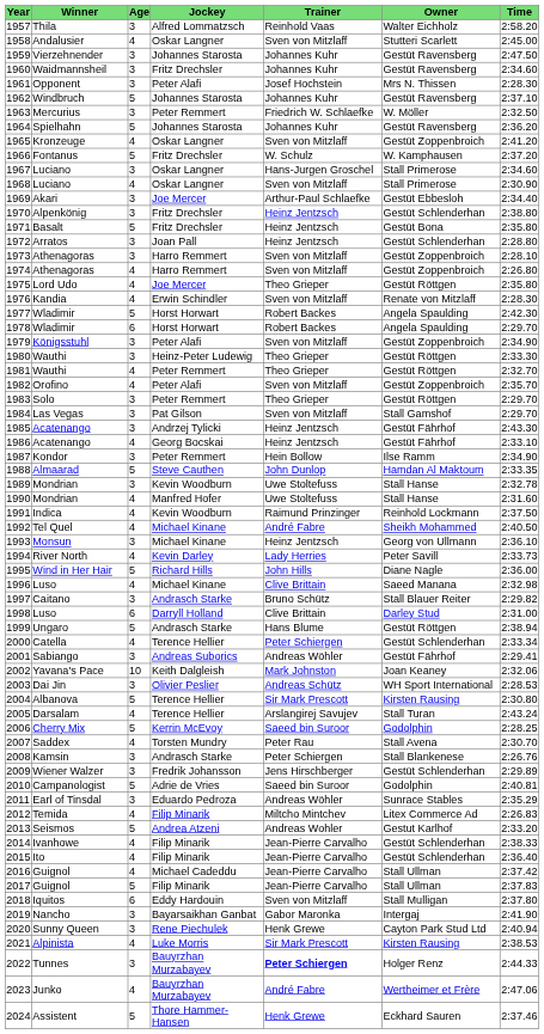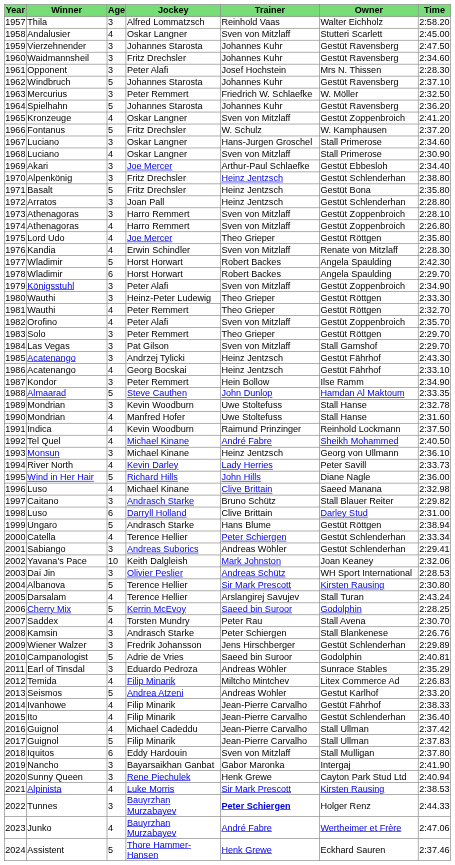 <table class = "sortable" | border="1" style="border-collapse: collapse; font-size:90%">
 <tr bgcolor="#77dd77" align="center">
 <th>Year</th>
 <th>Winner</th>
 <th>Age</th>
 <th>Jockey</th>
 <th>Trainer</th>
 <th>Owner</th>
 <th>Time</th>
 </tr>
 <tr>
 <td>1957</td>
 <td width=125px>Thila</td>
 <td>3</td>
 <td width=147px>Alfred Lommatzsch</td>
 <td width=154px>Reinhold Vaas</td>
 <td width=154px>Walter Eichholz</td>
 <td>2:58.20</td>
 </tr>
 <tr>
 <td>1958</td>
 <td>Andalusier</td>
 <td>4</td>
 <td>Oskar Langner</td>
 <td>Sven von Mitzlaff</td>
 <td>Stutteri Scarlett</td>
 <td>2:45.00</td>
 </tr>
 <tr>
 <td>1959</td>
 <td>Vierzehnender</td>
 <td>3</td>
 <td>Johannes Starosta</td>
 <td>Johannes Kuhr</td>
 <td>Gestüt Ravensberg</td>
 <td>2:47.50</td>
 </tr>
 <tr>
 <td>1960</td>
 <td>Waidmannsheil</td>
 <td>3</td>
 <td>Fritz Drechsler</td>
 <td>Johannes Kuhr</td>
 <td>Gestüt Ravensberg</td>
 <td>2:34.60</td>
 </tr>
 <tr>
 <td>1961</td>
 <td>Opponent</td>
 <td>3</td>
 <td>Peter Alafi</td>
 <td>Josef Hochstein</td>
 <td>Mrs N. Thissen</td>
 <td>2:28.30</td>
 </tr>
 <tr>
 <td>1962</td>
 <td>Windbruch</td>
 <td>5</td>
 <td>Johannes Starosta</td>
 <td>Johannes Kuhr</td>
 <td>Gestüt Ravensberg</td>
 <td>2:37.10</td>
 </tr>
 <tr>
 <td>1963</td>
 <td>Mercurius</td>
 <td>3</td>
 <td>Peter Remmert</td>
 <td>Friedrich W. Schlaefke </td>
 <td>W. Möller</td>
 <td>2:32.50</td>
 </tr>
 <tr>
 <td>1964</td>
 <td>Spielhahn</td>
 <td>5</td>
 <td>Johannes Starosta</td>
 <td>Johannes Kuhr</td>
 <td>Gestüt Ravensberg</td>
 <td>2:36.20</td>
 </tr>
 <tr>
 <td>1965</td>
 <td>Kronzeuge</td>
 <td>4</td>
 <td>Oskar Langner</td>
 <td>Sven von Mitzlaff</td>
 <td>Gestüt Zoppenbroich</td>
 <td>2:41.20</td>
 </tr>
 <tr>
 <td>1966</td>
 <td>Fontanus</td>
 <td>5</td>
 <td>Fritz Drechsler</td>
 <td>W. Schulz</td>
 <td>W. Kamphausen</td>
 <td>2:37.20</td>
 </tr>
 <tr>
 <td>1967</td>
 <td>Luciano</td>
 <td>3</td>
 <td>Oskar Langner</td>
 <td>Hans-Jurgen Groschel</td>
 <td>Stall Primerose</td>
 <td>2:34.60</td>
 </tr>
 <tr>
 <td>1968</td>
 <td>Luciano</td>
 <td>4</td>
 <td>Oskar Langner</td>
 <td>Sven von Mitzlaff</td>
 <td>Stall Primerose</td>
 <td>2:30.90</td>
 </tr>
 <tr>
 <td>1969</td>
 <td>Akari</td>
 <td>3</td>
 <td><a href='#'>Joe Mercer</a></td>
 <td>Arthur-Paul Schlaefke</td>
 <td>Gestüt Ebbesloh</td>
 <td>2:34.40</td>
 </tr>
 <tr>
 <td>1970</td>
 <td>Alpenkönig</td>
 <td>3</td>
 <td>Fritz Drechsler</td>
 <td><a href='#'>Heinz Jentzsch</a></td>
 <td>Gestüt Schlenderhan</td>
 <td>2:38.80</td>
 </tr>
 <tr>
 <td>1971</td>
 <td>Basalt</td>
 <td>5</td>
 <td>Fritz Drechsler</td>
 <td>Heinz Jentzsch</td>
 <td>Gestüt Bona</td>
 <td>2:35.80</td>
 </tr>
 <tr>
 <td>1972</td>
 <td>Arratos</td>
 <td>3</td>
 <td>Joan Pall</td>
 <td>Heinz Jentzsch</td>
 <td>Gestüt Schlenderhan</td>
 <td>2:28.80</td>
 </tr>
 <tr>
 <td>1973</td>
 <td>Athenagoras</td>
 <td>3</td>
 <td>Harro Remmert</td>
 <td>Sven von Mitzlaff</td>
 <td>Gestüt Zoppenbroich</td>
 <td>2:28.10</td>
 </tr>
 <tr>
 <td>1974</td>
 <td>Athenagoras</td>
 <td>4</td>
 <td>Harro Remmert</td>
 <td>Sven von Mitzlaff</td>
 <td>Gestüt Zoppenbroich</td>
 <td>2:26.80</td>
 </tr>
 <tr>
 <td>1975</td>
 <td>Lord Udo</td>
 <td>4</td>
 <td><a href='#'>Joe Mercer</a></td>
 <td>Theo Grieper</td>
 <td>Gestüt Röttgen</td>
 <td>2:35.80</td>
 </tr>
 <tr>
 <td>1976</td>
 <td>Kandia</td>
 <td>4</td>
 <td>Erwin Schindler</td>
 <td>Sven von Mitzlaff</td>
 <td>Renate von Mitzlaff</td>
 <td>2:28.30</td>
 </tr>
 <tr>
 <td>1977</td>
 <td>Wladimir</td>
 <td>5</td>
 <td>Horst Horwart</td>
 <td>Robert Backes</td>
 <td>Angela Spaulding</td>
 <td>2:42.30</td>
 </tr>
 <tr>
 <td>1978</td>
 <td>Wladimir</td>
 <td>6</td>
 <td>Horst Horwart</td>
 <td>Robert Backes</td>
 <td>Angela Spaulding</td>
 <td>2:29.70</td>
 </tr>
 <tr>
 <td>1979</td>
 <td><a href='#'>Königsstuhl</a></td>
 <td>3</td>
 <td>Peter Alafi</td>
 <td>Sven von Mitzlaff</td>
 <td>Gestüt Zoppenbroich</td>
 <td>2:34.90</td>
 </tr>
 <tr>
 <td>1980</td>
 <td>Wauthi</td>
 <td>3</td>
 <td>Heinz-Peter Ludewig</td>
 <td>Theo Grieper</td>
 <td>Gestüt Röttgen</td>
 <td>2:33.30</td>
 </tr>
 <tr>
 <td>1981</td>
 <td>Wauthi</td>
 <td>4</td>
 <td>Peter Remmert</td>
 <td>Theo Grieper</td>
 <td>Gestüt Röttgen</td>
 <td>2:32.70</td>
 </tr>
 <tr>
 <td>1982</td>
 <td>Orofino</td>
 <td>4</td>
 <td>Peter Alafi</td>
 <td>Sven von Mitzlaff</td>
 <td>Gestüt Zoppenbroich</td>
 <td>2:35.70</td>
 </tr>
 <tr>
 <td>1983</td>
 <td>Solo</td>
 <td>3</td>
 <td>Peter Remmert</td>
 <td>Theo Grieper</td>
 <td>Gestüt Röttgen</td>
 <td>2:29.70</td>
 </tr>
 <tr>
 <td>1984</td>
 <td>Las Vegas</td>
 <td>3</td>
 <td>Pat Gilson</td>
 <td>Sven von Mitzlaff</td>
 <td>Stall Gamshof</td>
 <td>2:29.70</td>
 </tr>
 <tr>
 <td>1985</td>
 <td><a href='#'>Acatenango</a></td>
 <td>3</td>
 <td>Andrzej Tylicki</td>
 <td>Heinz Jentzsch</td>
 <td>Gestüt Fährhof</td>
 <td>2:43.30</td>
 </tr>
 <tr>
 <td>1986</td>
 <td>Acatenango</td>
 <td>4</td>
 <td>Georg Bocskai</td>
 <td>Heinz Jentzsch</td>
 <td>Gestüt Fährhof</td>
 <td>2:33.10</td>
 </tr>
 <tr>
 <td>1987</td>
 <td>Kondor</td>
 <td>3</td>
 <td>Peter Remmert</td>
 <td>Hein Bollow</td>
 <td>Ilse Ramm</td>
 <td>2:34.90</td>
 </tr>
 <tr>
 <td>1988</td>
 <td><a href='#'>Almaarad</a></td>
 <td>5</td>
 <td><a href='#'>Steve Cauthen</a></td>
 <td><a href='#'>John Dunlop</a></td>
 <td><a href='#'>Hamdan Al Maktoum</a></td>
 <td>2:33.35</td>
 </tr>
 <tr>
 <td>1989</td>
 <td>Mondrian</td>
 <td>3</td>
 <td>Kevin Woodburn</td>
 <td>Uwe Stoltefuss</td>
 <td>Stall Hanse</td>
 <td>2:32.78</td>
 </tr>
 <tr>
 <td>1990</td>
 <td>Mondrian</td>
 <td>4</td>
 <td>Manfred Hofer</td>
 <td>Uwe Stoltefuss</td>
 <td>Stall Hanse</td>
 <td>2:31.60</td>
 </tr>
 <tr>
 <td>1991</td>
 <td>Indica</td>
 <td>4</td>
 <td>Kevin Woodburn</td>
 <td>Raimund Prinzinger</td>
 <td>Reinhold Lockmann</td>
 <td>2:37.50</td>
 </tr>
 <tr>
 <td>1992</td>
 <td>Tel Quel</td>
 <td>4</td>
 <td><a href='#'>Michael Kinane</a></td>
 <td><a href='#'>André Fabre</a></td>
 <td><a href='#'>Sheikh Mohammed</a></td>
 <td>2:40.50</td>
 </tr>
 <tr>
 <td>1993</td>
 <td><a href='#'>Monsun</a> </td>
 <td>3</td>
 <td>Michael Kinane</td>
 <td>Heinz Jentzsch</td>
 <td>Georg von Ullmann</td>
 <td>2:36.10</td>
 </tr>
 <tr>
 <td>1994</td>
 <td>River North</td>
 <td>4</td>
 <td><a href='#'>Kevin Darley</a></td>
 <td><a href='#'>Lady Herries</a></td>
 <td>Peter Savill</td>
 <td>2:33.73</td>
 </tr>
 <tr>
 <td>1995</td>
 <td><a href='#'>Wind in Her Hair</a></td>
 <td>5</td>
 <td><a href='#'>Richard Hills</a></td>
 <td><a href='#'>John Hills</a></td>
 <td>Diane Nagle</td>
 <td>2:36.00</td>
 </tr>
 <tr>
 <td>1996</td>
 <td>Luso</td>
 <td>4</td>
 <td>Michael Kinane</td>
 <td><a href='#'>Clive Brittain</a></td>
 <td>Saeed Manana</td>
 <td>2:32.98</td>
 </tr>
 <tr>
 <td>1997</td>
 <td>Caitano</td>
 <td>3</td>
 <td><a href='#'>Andrasch Starke</a></td>
 <td>Bruno Schütz</td>
 <td>Stall Blauer Reiter</td>
 <td>2:29.82</td>
 </tr>
 <tr>
 <td>1998</td>
 <td>Luso</td>
 <td>6</td>
 <td><a href='#'>Darryll Holland</a></td>
 <td>Clive Brittain</td>
 <td><a href='#'>Darley Stud</a></td>
 <td>2:31.00</td>
 </tr>
 <tr>
 <td>1999</td>
 <td>Ungaro</td>
 <td>5</td>
 <td>Andrasch Starke</td>
 <td>Hans Blume</td>
 <td>Gestüt Röttgen</td>
 <td>2:38.94</td>
 </tr>
 <tr>
 <td>2000</td>
 <td>Catella</td>
 <td>4</td>
 <td>Terence Hellier</td>
 <td><a href='#'>Peter Schiergen</a></td>
 <td>Gestüt Schlenderhan</td>
 <td>2:33.34</td>
 </tr>
 <tr>
 <td>2001</td>
 <td>Sabiango</td>
 <td>3</td>
 <td><a href='#'>Andreas Suborics</a></td>
 <td>Andreas Wöhler</td>
-<td>Gestüt Fährhof</td>
+<td>Gestüt Schlenderhan</td>
 <td>2:29.41</td>
 </tr>
 <tr>
 <td>2002</td>
 <td>Yavana's Pace</td>
 <td>10</td>
 <td>Keith Dalgleish</td>
 <td><a href='#'>Mark Johnston</a></td>
 <td>Joan Keaney</td>
 <td>2:32.06</td>
 </tr>
 <tr>
 <td>2003</td>
 <td>Dai Jin</td>
 <td>3</td>
 <td><a href='#'>Olivier Peslier</a></td>
 <td><a href='#'>Andreas Schütz</a></td>
 <td>WH Sport International</td>
 <td>2:28.53</td>
 </tr>
 <tr>
 <td>2004</td>
 <td>Albanova</td>
 <td>5</td>
 <td>Terence Hellier</td>
 <td><a href='#'>Sir Mark Prescott</a></td>
 <td><a href='#'>Kirsten Rausing</a></td>
 <td>2:30.80</td>
 </tr>
 <tr>
 <td>2005</td>
 <td>Darsalam</td>
 <td>4</td>
 <td>Terence Hellier</td>
 <td>Arslangirej Savujev</td>
 <td>Stall Turan</td>
 <td>2:43.24</td>
 </tr>
 <tr>
 <td>2006</td>
 <td><a href='#'>Cherry Mix</a></td>
 <td>5</td>
 <td><a href='#'>Kerrin McEvoy</a></td>
 <td><a href='#'>Saeed bin Suroor</a></td>
 <td><a href='#'>Godolphin</a></td>
 <td>2:28.25</td>
 </tr>
 <tr>
 <td>2007</td>
 <td>Saddex</td>
 <td>4</td>
 <td>Torsten Mundry</td>
 <td>Peter Rau</td>
 <td>Stall Avena</td>
 <td>2:30.70</td>
 </tr>
 <tr>
 <td>2008</td>
 <td>Kamsin </td>
 <td>3</td>
 <td>Andrasch Starke</td>
 <td>Peter Schiergen</td>
 <td>Stall Blankenese</td>
 <td>2:26.76</td>
 </tr>
 <tr>
 <td>2009</td>
 <td>Wiener Walzer</td>
 <td>3</td>
 <td>Fredrik Johansson</td>
 <td>Jens Hirschberger</td>
 <td>Gestüt Schlenderhan</td>
 <td>2:29.89</td>
 </tr>
 <tr>
 <td>2010</td>
 <td>Campanologist</td>
 <td>5</td>
 <td>Adrie de Vries</td>
 <td>Saeed bin Suroor</td>
 <td>Godolphin</td>
 <td>2:40.81</td>
 </tr>
 <tr>
 <td>2011</td>
 <td>Earl of Tinsdal</td>
 <td>3</td>
 <td>Eduardo Pedroza</td>
 <td>Andreas Wöhler</td>
 <td>Sunrace Stables</td>
 <td>2:35.29</td>
 </tr>
 <tr>
 <td>2012</td>
 <td>Temida</td>
 <td>4</td>
 <td><a href='#'>Filip Minarik</a></td>
 <td>Miltcho Mintchev</td>
 <td>Litex Commerce Ad</td>
 <td>2:26.83</td>
 </tr>
 <tr>
 <td>2013</td>
 <td>Seismos</td>
 <td>5</td>
 <td><a href='#'>Andrea Atzeni</a></td>
 <td>Andreas Wohler</td>
 <td>Gestut Karlhof</td>
 <td>2:33.20</td>
 </tr>
 <tr>
 <td>2014</td>
 <td>Ivanhowe</td>
 <td>4</td>
 <td>Filip Minarik</td>
 <td>Jean-Pierre Carvalho</td>
-<td>Gestüt Schlenderhan</td>
+<td>Gestüt Fährhof</td>
 <td>2:38.33</td>
 </tr>
 <tr>
 <td>2015</td>
 <td>Ito</td>
 <td>4</td>
 <td>Filip Minarik</td>
 <td>Jean-Pierre Carvalho</td>
 <td>Gestüt Schlenderhan</td>
 <td>2:36.40</td>
 </tr>
 <tr>
 <td>2016</td>
 <td>Guignol</td>
 <td>4</td>
 <td>Michael Cadeddu</td>
 <td>Jean-Pierre Carvalho</td>
 <td>Stall Ullman</td>
 <td>2:37.42</td>
 </tr>
 <tr>
 <td>2017</td>
 <td>Guignol</td>
 <td>5</td>
 <td>Filip Minarik</td>
 <td>Jean-Pierre Carvalho</td>
 <td>Stall Ullman</td>
 <td>2:37.83</td>
 </tr>
 <tr>
 <td>2018</td>
 <td>Iquitos</td>
 <td>6</td>
 <td>Eddy Hardouin</td>
 <td>Sven von Mitzlaff</td>
 <td>Stall Mulligan</td>
 <td>2:37.80</td>
 </tr>
 <tr>
 <td>2019</td>
 <td>Nancho</td>
 <td>3</td>
 <td>Bayarsaikhan Ganbat</td>
 <td>Gabor Maronka</td>
 <td>Intergaj</td>
 <td>2:41.90</td>
 </tr>
 <tr>
 <td>2020</td>
 <td>Sunny Queen</td>
 <td>3</td>
 <td><a href='#'>Rene Piechulek</a></td>
 <td>Henk Grewe</td>
 <td>Cayton Park Stud Ltd</td>
 <td>2:40.94</td>
 </tr>
 <tr>
 <td>2021</td>
 <td><a href='#'>Alpinista</a></td>
 <td>4</td>
 <td><a href='#'>Luke Morris</a></td>
 <td><a href='#'>Sir Mark Prescott</a></td>
 <td><a href='#'>Kirsten Rausing</a></td>
 <td>2:38.53</td>
 </tr>
 <tr>
 <td>2022</td>
 <td>Tunnes</td>
 <td>3</td>
 <td><a href='#'>Bauyrzhan Murzabayev</a></td>
 <td><strong><a href='#'>Peter Schiergen</a></strong></td>
 <td>Holger Renz</td>
 <td>2:44.33</td>
 </tr>
 <tr>
 <td>2023</td>
 <td>Junko</td>
 <td>4</td>
 <td><a href='#'>Bauyrzhan Murzabayev</a></td>
 <td><a href='#'>André Fabre</a></td>
 <td><a href='#'>Wertheimer et Frère</a></td>
 <td>2:47.06</td>
 </tr>
 <tr>
 <td>2024</td>
 <td>Assistent</td>
 <td>5</td>
 <td><a href='#'>Thore Hammer-Hansen</a></td>
 <td><a href='#'>Henk Grewe</a></td>
 <td>Eckhard Sauren</td>
 <td>2:37.46</td>
 </tr>
 </table>
